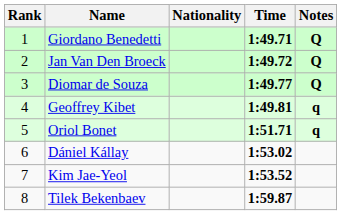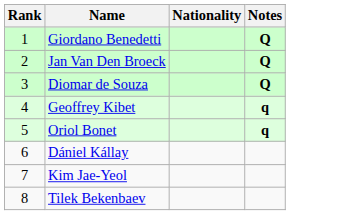 <table class="wikitable sortable" style="text-align:center">
 <tr>
 <th>Rank</th>
 <th>Name</th>
 <th>Nationality</th>
-<th>Time</th>
 <th>Notes</th>
 </tr>
 <tr bgcolor=ccffcc>
 <td>1</td>
 <td align=left><a href='#'>Giordano Benedetti</a></td>
 <td align=left></td>
-<td><strong>1:49.71</strong></td>
 <td><strong>Q</strong></td>
 </tr>
 <tr bgcolor=ccffcc>
 <td>2</td>
 <td align=left><a href='#'>Jan Van Den Broeck</a></td>
 <td align=left></td>
-<td><strong>1:49.72</strong></td>
 <td><strong>Q</strong></td>
 </tr>
 <tr bgcolor=ccffcc>
 <td>3</td>
 <td align=left><a href='#'>Diomar de Souza</a></td>
 <td align=left></td>
-<td><strong>1:49.77</strong></td>
 <td><strong>Q</strong></td>
 </tr>
 <tr bgcolor=ddffdd>
 <td>4</td>
 <td align=left><a href='#'>Geoffrey Kibet</a></td>
 <td align=left></td>
-<td><strong>1:49.81</strong></td>
 <td><strong>q</strong></td>
 </tr>
 <tr bgcolor=ddffdd>
 <td>5</td>
 <td align=left><a href='#'>Oriol Bonet</a></td>
 <td align=left></td>
-<td><strong>1:51.71</strong></td>
 <td><strong>q</strong></td>
 </tr>
 <tr>
 <td>6</td>
 <td align=left><a href='#'>Dániel Kállay</a></td>
 <td align=left></td>
-<td><strong>1:53.02</strong></td>
 <td></td>
 </tr>
 <tr>
 <td>7</td>
 <td align=left><a href='#'>Kim Jae-Yeol</a></td>
 <td align=left></td>
-<td><strong>1:53.52</strong></td>
 <td></td>
 </tr>
 <tr>
 <td>8</td>
 <td align=left><a href='#'>Tilek Bekenbaev</a></td>
 <td align=left></td>
-<td><strong>1:59.87</strong></td>
 <td></td>
 </tr>
 </table>
